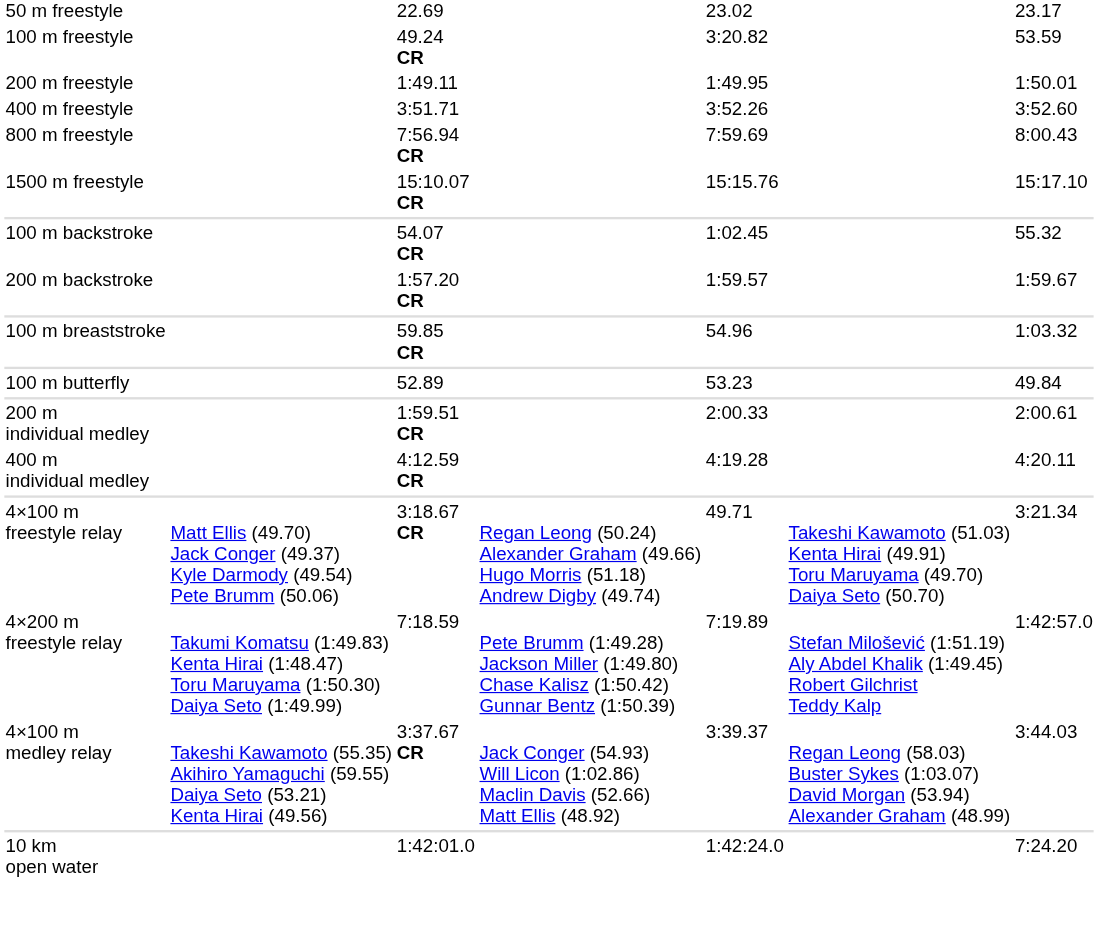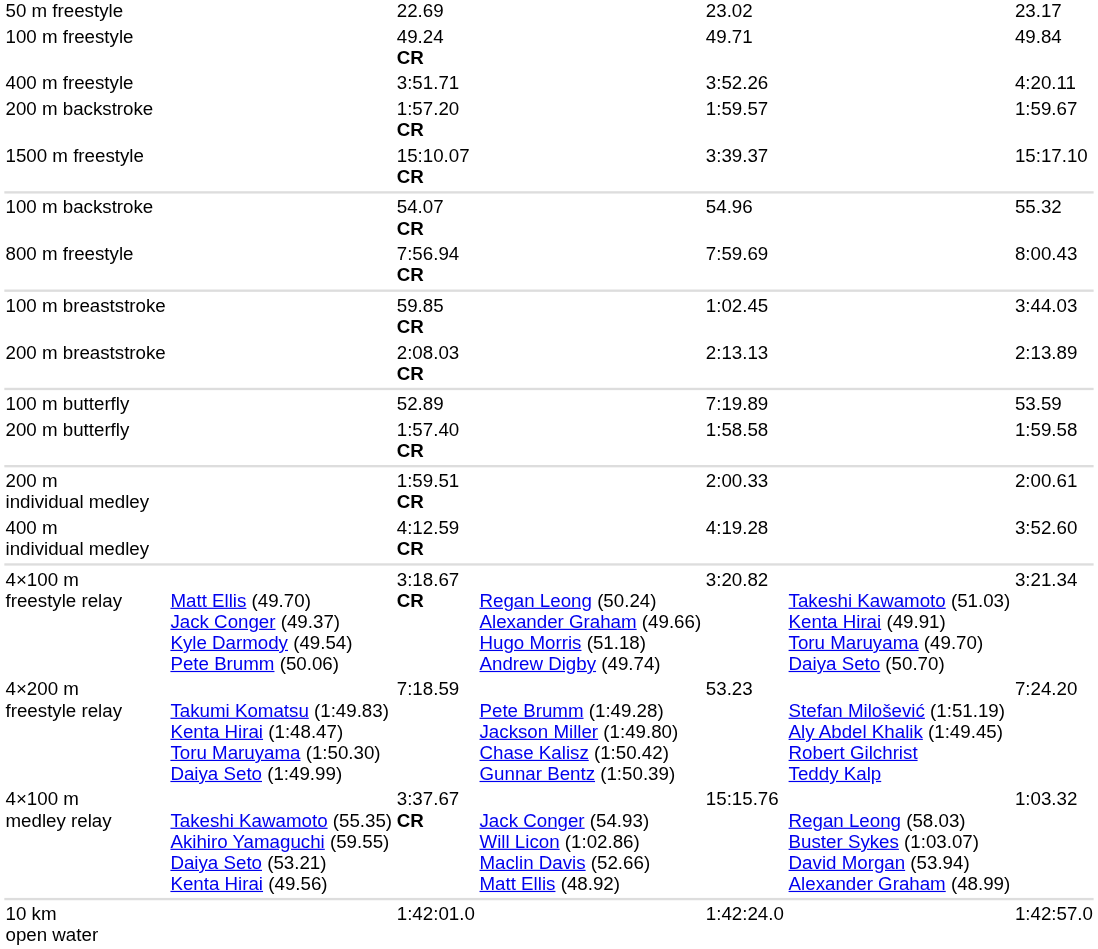 <table>
 <tr valign="top">
 <td>50 m freestyle</td>
 <td></td>
 <td>22.69</td>
 <td></td>
 <td>23.02</td>
 <td></td>
 <td>23.17</td>
 </tr>
 <tr valign="top">
 <td>100 m freestyle</td>
 <td></td>
 <td>49.24<br><strong>CR</strong></td>
 <td></td>
-<td>3:20.82</td>
+<td>49.71</td>
 <td></td>
-<td>53.59</td>
-</tr>
-<tr valign="top">
-<td>200 m freestyle</td>
-<td></td>
-<td>1:49.11</td>
-<td></td>
-<td>1:49.95</td>
-<td></td>
-<td>1:50.01</td>
+<td>49.84</td>
 </tr>
 <tr valign="top">
 <td>400 m freestyle</td>
 <td></td>
 <td>3:51.71</td>
 <td></td>
 <td>3:52.26</td>
 <td></td>
-<td>3:52.60</td>
+<td>4:20.11</td>
 </tr>
 <tr valign="top">
-<td>800 m freestyle</td>
+<td>200 m backstroke</td>
 <td></td>
-<td>7:56.94<br><strong>CR</strong></td>
+<td>1:57.20<br><strong>CR</strong></td>
 <td></td>
-<td>7:59.69</td>
+<td>1:59.57</td>
 <td></td>
-<td>8:00.43</td>
+<td>1:59.67</td>
 </tr>
 <tr valign="top">
 <td>1500 m freestyle</td>
 <td></td>
 <td>15:10.07<br><strong>CR</strong></td>
 <td></td>
-<td>15:15.76</td>
+<td>3:39.37</td>
 <td></td>
 <td>15:17.10</td>
 </tr>
 <tr bgcolor=#DDDDDD>
 <td colspan=7></td>
 </tr>
 <tr valign="top">
 <td>100 m backstroke</td>
 <td></td>
 <td>54.07<br><strong>CR</strong></td>
 <td></td>
-<td>1:02.45</td>
+<td>54.96</td>
 <td></td>
 <td>55.32</td>
 </tr>
 <tr valign="top">
-<td>200 m backstroke</td>
+<td>800 m freestyle</td>
 <td></td>
-<td>1:57.20<br><strong>CR</strong></td>
+<td>7:56.94<br><strong>CR</strong></td>
 <td></td>
-<td>1:59.57</td>
+<td>7:59.69</td>
 <td></td>
-<td>1:59.67</td>
+<td>8:00.43</td>
 </tr>
 <tr bgcolor=#DDDDDD>
 <td colspan=7></td>
 </tr>
 <tr valign="top">
 <td>100 m breaststroke</td>
 <td></td>
 <td>59.85<br><strong>CR</strong></td>
 <td></td>
-<td>54.96</td>
+<td>1:02.45</td>
 <td></td>
-<td>1:03.32</td>
+<td>3:44.03</td>
+</tr>
+<tr valign="top">
+<td>200 m breaststroke</td>
+<td></td>
+<td>2:08.03<br><strong>CR</strong></td>
+<td></td>
+<td>2:13.13</td>
+<td></td>
+<td>2:13.89</td>
 </tr>
 <tr bgcolor=#DDDDDD>
 <td colspan=7></td>
 </tr>
 <tr valign="top">
 <td>100 m butterfly</td>
 <td></td>
 <td>52.89</td>
 <td></td>
-<td>53.23</td>
+<td>7:19.89</td>
 <td></td>
-<td>49.84</td>
+<td>53.59</td>
+</tr>
+<tr valign="top">
+<td>200 m butterfly</td>
+<td></td>
+<td>1:57.40<br><strong>CR</strong></td>
+<td></td>
+<td>1:58.58</td>
+<td></td>
+<td>1:59.58</td>
 </tr>
 <tr bgcolor=#DDDDDD>
 <td colspan=7></td>
 </tr>
 <tr valign="top">
 <td>200 m<br>individual medley</td>
 <td></td>
 <td>1:59.51<br><strong>CR</strong></td>
 <td></td>
 <td>2:00.33</td>
 <td></td>
 <td>2:00.61</td>
 </tr>
 <tr valign="top">
 <td>400 m<br>individual medley</td>
 <td></td>
 <td>4:12.59<br><strong>CR</strong></td>
 <td></td>
 <td>4:19.28</td>
 <td></td>
-<td>4:20.11</td>
+<td>3:52.60</td>
 </tr>
 <tr bgcolor=#DDDDDD>
 <td colspan=7></td>
 </tr>
 <tr valign="top">
 <td>4×100 m<br>freestyle relay</td>
 <td><br><a href='#'>Matt Ellis</a> (49.70)<br><a href='#'>Jack Conger</a> (49.37)<br><a href='#'>Kyle Darmody</a> (49.54)<br><a href='#'>Pete Brumm</a> (50.06)</td>
 <td>3:18.67<br><strong>CR</strong></td>
 <td><br><a href='#'>Regan Leong</a> (50.24)<br><a href='#'>Alexander Graham</a> (49.66)<br><a href='#'>Hugo Morris</a> (51.18)<br><a href='#'>Andrew Digby</a> (49.74)</td>
-<td>49.71</td>
+<td>3:20.82</td>
 <td><br><a href='#'>Takeshi Kawamoto</a> (51.03)<br><a href='#'>Kenta Hirai</a> (49.91)<br><a href='#'>Toru Maruyama</a> (49.70)<br><a href='#'>Daiya Seto</a> (50.70)</td>
 <td>3:21.34</td>
 </tr>
 <tr valign="top">
 <td>4×200 m<br>freestyle relay</td>
 <td><br><a href='#'>Takumi Komatsu</a> (1:49.83)<br><a href='#'>Kenta Hirai</a> (1:48.47)<br><a href='#'>Toru Maruyama</a> (1:50.30)<br><a href='#'>Daiya Seto</a> (1:49.99)</td>
 <td>7:18.59</td>
 <td><br><a href='#'>Pete Brumm</a> (1:49.28)<br><a href='#'>Jackson Miller</a> (1:49.80)<br><a href='#'>Chase Kalisz</a> (1:50.42)<br><a href='#'>Gunnar Bentz</a> (1:50.39)</td>
-<td>7:19.89</td>
+<td>53.23</td>
 <td><br><a href='#'>Stefan Milošević</a> (1:51.19)<br><a href='#'>Aly Abdel Khalik</a> (1:49.45)<br><a href='#'>Robert Gilchrist</a><br><a href='#'>Teddy Kalp</a></td>
-<td>1:42:57.0</td>
+<td>7:24.20</td>
 </tr>
 <tr valign="top">
 <td>4×100 m<br>medley relay</td>
 <td><br><a href='#'>Takeshi Kawamoto</a> (55.35)<br><a href='#'>Akihiro Yamaguchi</a> (59.55)<br><a href='#'>Daiya Seto</a> (53.21)<br><a href='#'>Kenta Hirai</a> (49.56)</td>
 <td>3:37.67<br><strong>CR</strong></td>
 <td><br><a href='#'>Jack Conger</a> (54.93)<br><a href='#'>Will Licon</a> (1:02.86)<br><a href='#'>Maclin Davis</a> (52.66)<br><a href='#'>Matt Ellis</a> (48.92)</td>
-<td>3:39.37</td>
+<td>15:15.76</td>
 <td><br><a href='#'>Regan Leong</a> (58.03)<br><a href='#'>Buster Sykes</a> (1:03.07)<br><a href='#'>David Morgan</a> (53.94)<br><a href='#'>Alexander Graham</a> (48.99)</td>
-<td>3:44.03</td>
+<td>1:03.32</td>
 </tr>
 <tr bgcolor=#DDDDDD>
 <td colspan=7></td>
 </tr>
 <tr valign="top">
 <td>10 km<br>open water</td>
 <td></td>
 <td>1:42:01.0</td>
 <td></td>
 <td>1:42:24.0</td>
 <td></td>
-<td>7:24.20</td>
+<td>1:42:57.0</td>
 </tr>
 </table>
